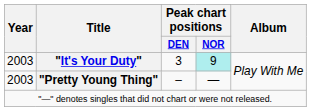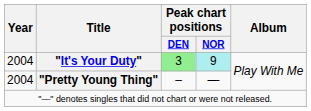 <table class="wikitable plainrowheaders" style="text-align:center;" border="1">
 <tr>
 <th scope="col" rowspan="2">Year</th>
 <th scope="col" rowspan="2">Title</th>
 <th scope="col" colspan="2">Peak chart positions</th>
 <th scope="col" rowspan="2">Album</th>
 </tr>
 <tr>
 <th scope="col" style="width:3em;font-size:85%;"><a href='#'>DEN</a><br></th>
 <th scope="col" style="width:3em;font-size:85%;"><a href='#'>NOR</a><br></th>
 </tr>
 <tr>
-<td rowspan="1">2003</td>
+<td rowspan="1">2004</td>
 <th scope="row">"<a href='#'>It's Your Duty</a>"</th>
-<td>3</td>
+<td style="background: lightgreen;">3</td>
 <td style="background: paleturquoise;">9</td>
 <td rowspan="2"><em>Play With Me</em></td>
 </tr>
 <tr>
-<td rowspan="1">2003</td>
+<td rowspan="1">2004</td>
 <th scope="row">"Pretty Young Thing"</th>
 <td>–</td>
 <td>—</td>
 </tr>
 <tr>
 <td align="center" colspan="14" style="font-size:90%"><small>"—" denotes singles that did not chart or were not released.</small></td>
 </tr>
 </table>
